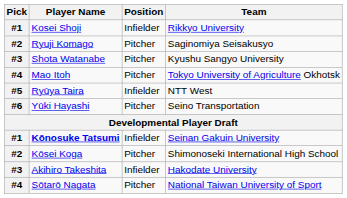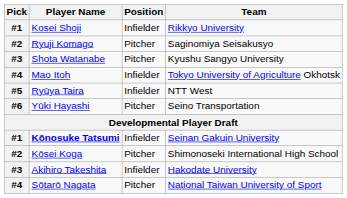 <table class="wikitable">
 <tr>
 <th>Pick</th>
 <th>Player Name</th>
 <th>Position</th>
 <th>Team</th>
 </tr>
 <tr>
 <th>#1</th>
 <td><a href='#'>Kosei Shoji</a></td>
 <td>Infielder</td>
 <td><a href='#'>Rikkyo University</a></td>
 </tr>
 <tr>
 <th>#2</th>
 <td><a href='#'>Ryuji Komago</a></td>
 <td>Pitcher</td>
 <td>Saginomiya Seisakusyo</td>
 </tr>
 <tr>
 <th>#3</th>
 <td><a href='#'>Shota Watanabe</a></td>
 <td>Pitcher</td>
 <td>Kyushu Sangyo University</td>
 </tr>
 <tr>
 <th>#4</th>
 <td><a href='#'>Mao Itoh</a></td>
-<td>Pitcher</td>
+<td>Infielder</td>
 <td><a href='#'>Tokyo University of Agriculture</a> Okhotsk</td>
 </tr>
 <tr>
 <th>#5</th>
 <td><a href='#'>Ryūya Taira</a></td>
 <td>Infielder</td>
 <td>NTT West</td>
 </tr>
 <tr>
 <th>#6</th>
 <td><a href='#'>Yūki Hayashi</a></td>
 <td>Pitcher</td>
 <td>Seino Transportation</td>
 </tr>
 <tr>
 <th colspan="5">Developmental Player Draft</th>
 </tr>
 <tr>
 <th>#1</th>
 <td><strong><a href='#'>Kōnosuke Tatsumi</a></strong></td>
 <td>Infielder</td>
 <td><a href='#'>Seinan Gakuin University</a></td>
 </tr>
 <tr>
 <th>#2</th>
 <td><a href='#'>Kōsei Koga</a></td>
 <td>Pitcher</td>
 <td>Shimonoseki International High School</td>
 </tr>
 <tr>
 <th>#3</th>
 <td><a href='#'>Akihiro Takeshita</a></td>
 <td>Infielder</td>
 <td><a href='#'>Hakodate University</a></td>
 </tr>
 <tr>
 <th>#4</th>
 <td><a href='#'>Sōtarō Nagata</a></td>
 <td>Pitcher</td>
 <td><a href='#'>National Taiwan University of Sport</a></td>
 </tr>
 </table>
